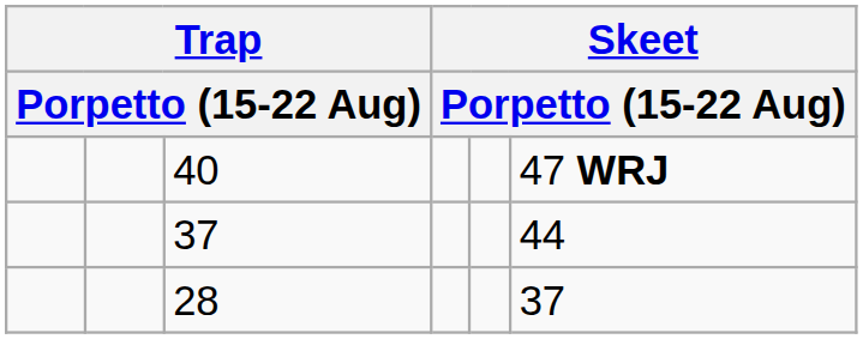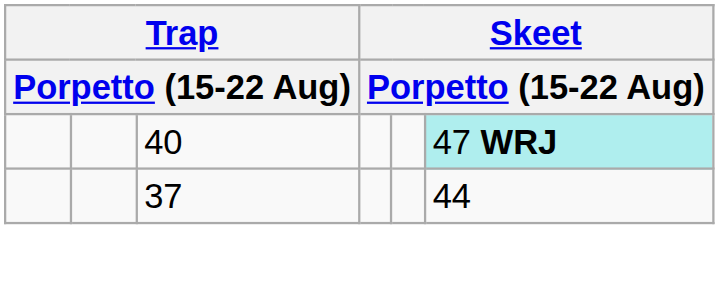 <table class="wikitable" style="font-size: 95%">
 <tr>
 <th colspan="3"><a href='#'>Trap</a></th>
 <th colspan="3"><a href='#'>Skeet</a></th>
 </tr>
 <tr>
 <th colspan="3"><strong><a href='#'>Porpetto</a>  (15-22 Aug)</strong></th>
 <th colspan="3"><strong><a href='#'>Porpetto</a>  (15-22 Aug)</strong></th>
 </tr>
 <tr>
 <td></td>
 <td></td>
 <td>40</td>
 <td></td>
 <td></td>
-<td>47 <strong>WRJ</strong></td>
+<td style="background: paleturquoise;">47 <strong>WRJ</strong></td>
 </tr>
 <tr>
 <td></td>
 <td></td>
 <td>37</td>
 <td></td>
 <td></td>
 <td>44</td>
 </tr>
-<tr>
-<td></td>
-<td></td>
-<td>28</td>
-<td></td>
-<td></td>
-<td>37</td>
-</tr>
 </table>
